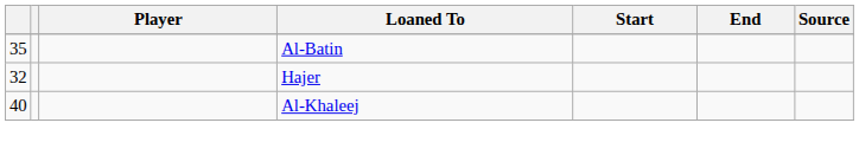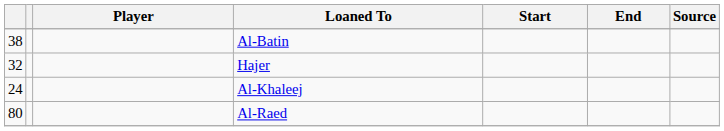 <table class="wikitable plainrowheaders sortable" style="font-size:95%">
 <tr>
 <th></th>
 <th></th>
 <th scope="col" style="width:200px;"><strong>Player</strong></th>
 <th scope="col" style="width:250px;"><strong>Loaned To</strong></th>
 <th scope="col" style="width:100px;"><strong>Start</strong></th>
 <th scope="col" style="width:78px;"><strong>End</strong></th>
 <th><strong>Source</strong></th>
 </tr>
 <tr>
 </tr>
 <tr>
-<td align=center>35</td>
+<td align=center>38</td>
 <td align=center></td>
 <td></td>
 <td> <a href='#'>Al-Batin</a></td>
 <td align=center></td>
 <td align=center></td>
 <td align=center></td>
 </tr>
 <tr>
 <td align=center>32</td>
 <td align=center></td>
 <td></td>
 <td> <a href='#'>Hajer</a></td>
 <td align=center></td>
 <td align=center></td>
 <td align=center></td>
 </tr>
 <tr>
-<td align=center>40</td>
+<td align=center>24</td>
 <td align=center></td>
 <td></td>
 <td> <a href='#'>Al-Khaleej</a></td>
 <td align=center></td>
 <td align=center></td>
 <td align=center></td>
 </tr>
 <tr>
+<td align=center>80</td>
+<td align=center></td>
+<td></td>
+<td> <a href='#'>Al-Raed</a></td>
+<td align=center></td>
+<td align=center></td>
+<td align=center></td>
+</tr>
+<tr>
 </tr>
 </table>
